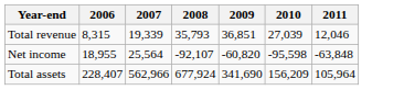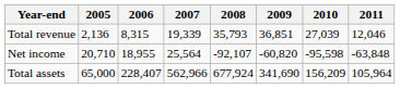 <table class="wikitable">
 <tr>
 <th>Year-end</th>
+<th>2005</th>
 <th>2006</th>
 <th>2007</th>
 <th>2008</th>
 <th>2009</th>
 <th>2010</th>
 <th>2011<br></th>
 </tr>
 <tr>
 <td>Total revenue</td>
+<td>2,136</td>
 <td>8,315</td>
 <td>19,339</td>
 <td>35,793</td>
 <td>36,851</td>
 <td>27,039</td>
 <td>12,046</td>
 </tr>
 <tr>
 <td>Net income</td>
+<td>20,710</td>
 <td>18,955</td>
 <td>25,564</td>
 <td>-92,107</td>
 <td>-60,820</td>
 <td>-95,598</td>
 <td>-63,848</td>
 </tr>
 <tr>
 <td>Total assets</td>
+<td>65,000</td>
 <td>228,407</td>
 <td>562,966</td>
 <td>677,924</td>
 <td>341,690</td>
 <td>156,209</td>
 <td>105,964</td>
 </tr>
 </table>
